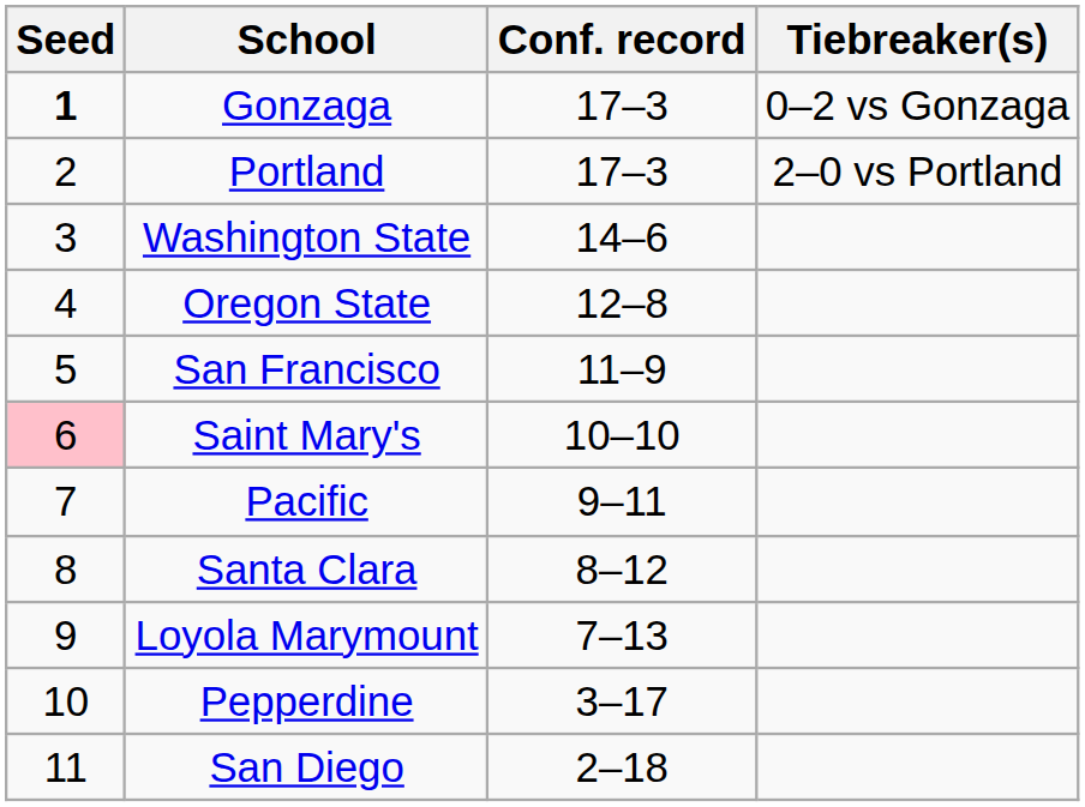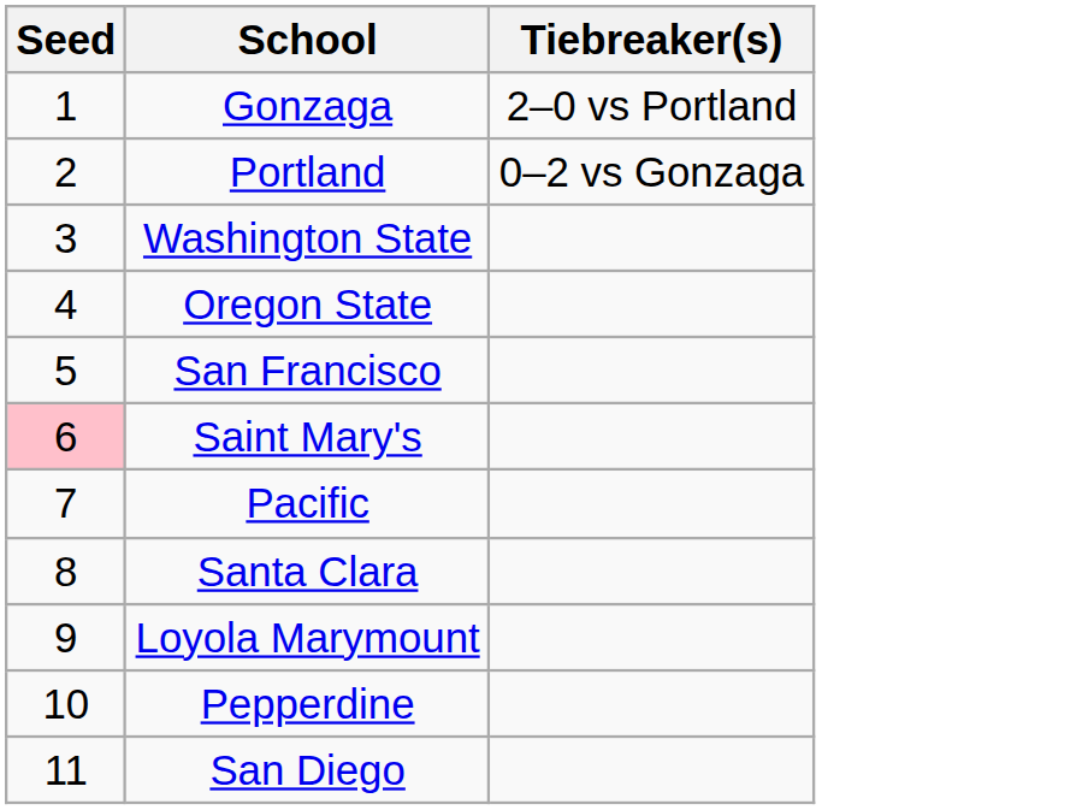 <table class="wikitable" style="white-space:nowrap; font-size:95%;text-align:center">
 <tr>
 <th>Seed</th>
 <th>School</th>
-<th>Conf. record</th>
 <th>Tiebreaker(s)</th>
 </tr>
 <tr>
-<td><strong>1</strong></td>
+<td>1</td>
 <td><a href='#'>Gonzaga</a></td>
-<td>17–3</td>
-<td>0–2 vs Gonzaga</td>
+<td>2–0 vs Portland</td>
 </tr>
 <tr>
 <td>2</td>
 <td><a href='#'>Portland</a></td>
-<td>17–3</td>
-<td>2–0 vs Portland</td>
+<td>0–2 vs Gonzaga</td>
 </tr>
 <tr>
 <td>3</td>
 <td><a href='#'>Washington State</a></td>
-<td>14–6</td>
 <td></td>
 </tr>
 <tr>
 <td>4</td>
 <td><a href='#'>Oregon State</a></td>
-<td>12–8</td>
 <td></td>
 </tr>
 <tr>
 <td>5</td>
 <td><a href='#'>San Francisco</a></td>
-<td>11–9</td>
 <td></td>
 </tr>
 <tr>
 <td style="background: pink;">6</td>
 <td><a href='#'>Saint Mary's</a></td>
-<td>10–10</td>
 <td></td>
 </tr>
 <tr>
 <td>7</td>
 <td><a href='#'>Pacific</a></td>
-<td>9–11</td>
 <td></td>
 </tr>
 <tr>
 <td>8</td>
 <td><a href='#'>Santa Clara</a></td>
-<td>8–12</td>
 <td></td>
 </tr>
 <tr>
 <td>9</td>
 <td><a href='#'>Loyola Marymount</a></td>
-<td>7–13</td>
 <td></td>
 </tr>
 <tr>
 <td>10</td>
 <td><a href='#'>Pepperdine</a></td>
-<td>3–17</td>
 <td></td>
 </tr>
 <tr>
 <td>11</td>
 <td><a href='#'>San Diego</a></td>
-<td>2–18</td>
 <td></td>
 </tr>
 </table>
